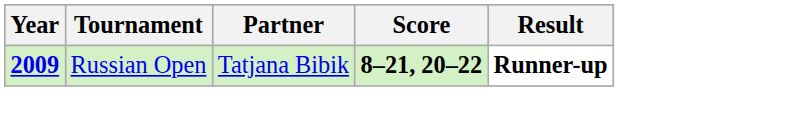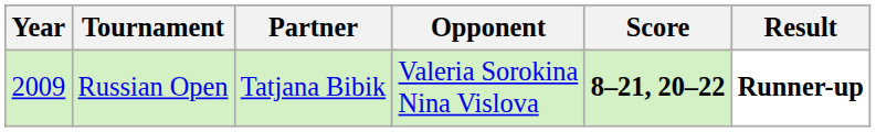 <table class="sortable wikitable" style="font-size: 90%;">
 <tr>
 <th>Year</th>
 <th>Tournament</th>
 <th>Partner</th>
+<th>Opponent</th>
 <th>Score</th>
 <th>Result</th>
 </tr>
 <tr style="background:#D4F1C5">
-<td align="center"><strong><a href='#'>2009</a></strong></td>
+<td align="center"><a href='#'>2009</a></td>
 <td align="left"><a href='#'>Russian Open</a></td>
 <td align="left"> <a href='#'>Tatjana Bibik</a></td>
+<td align="left"> <a href='#'>Valeria Sorokina</a><br> <a href='#'>Nina Vislova</a></td>
 <td align="left"><strong>8–21, 20–22</strong></td>
 <td style="text-align:left; background:white"> <strong>Runner-up</strong></td>
 </tr>
 </table>
